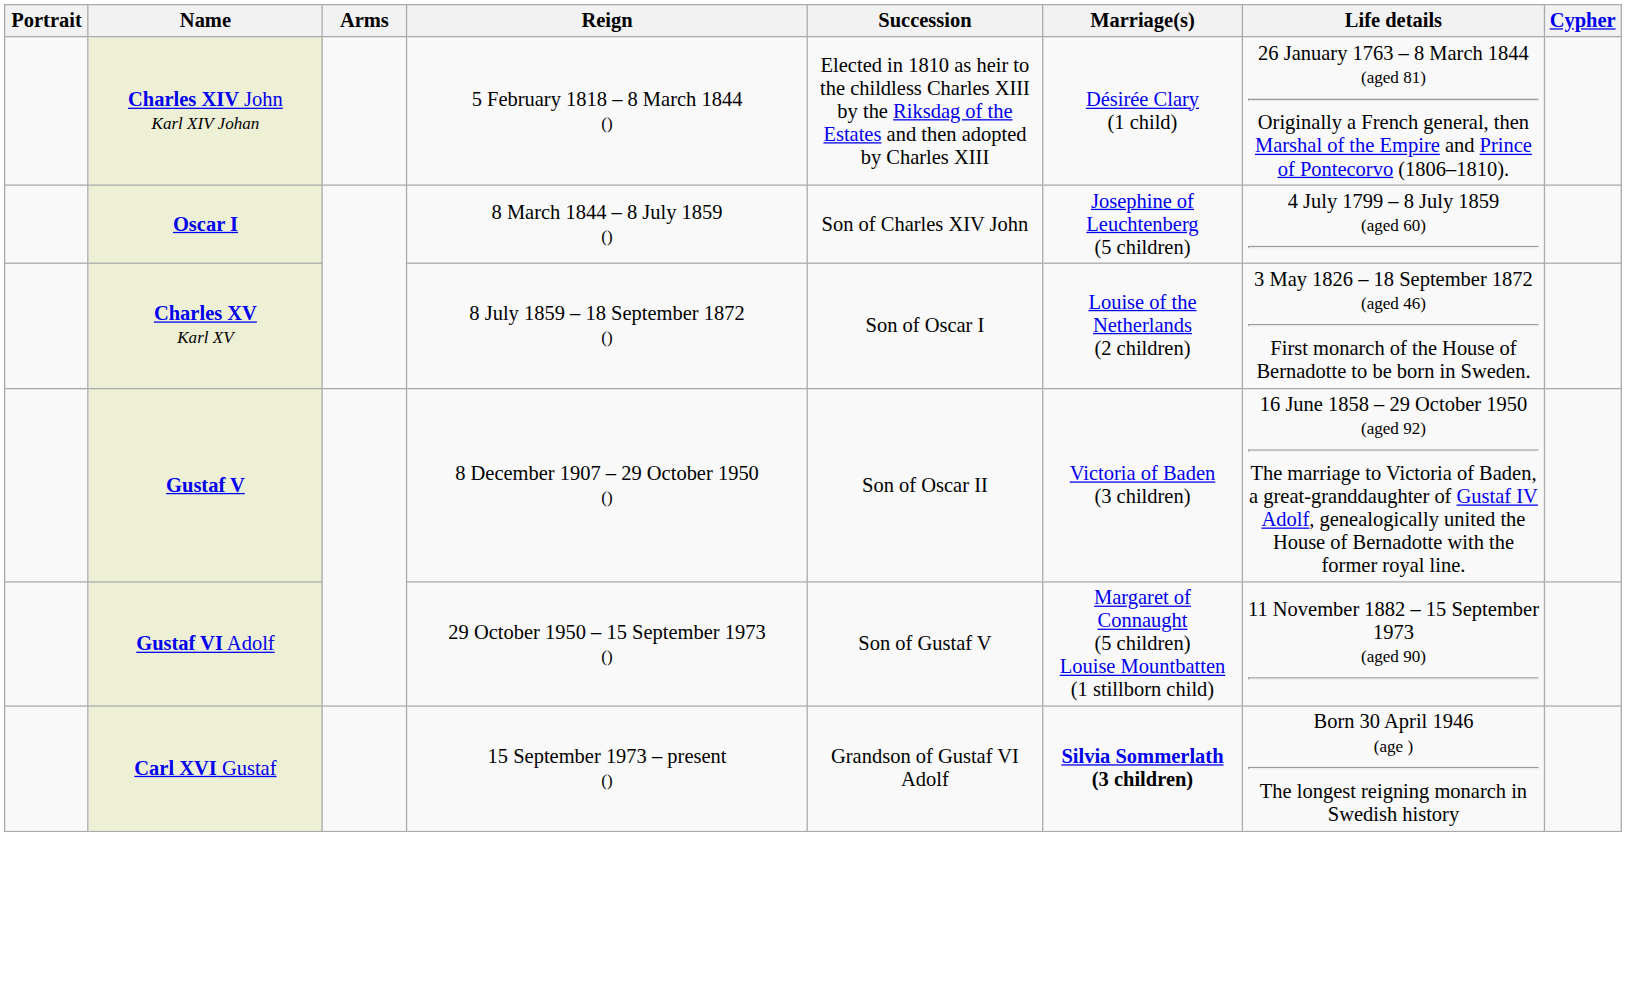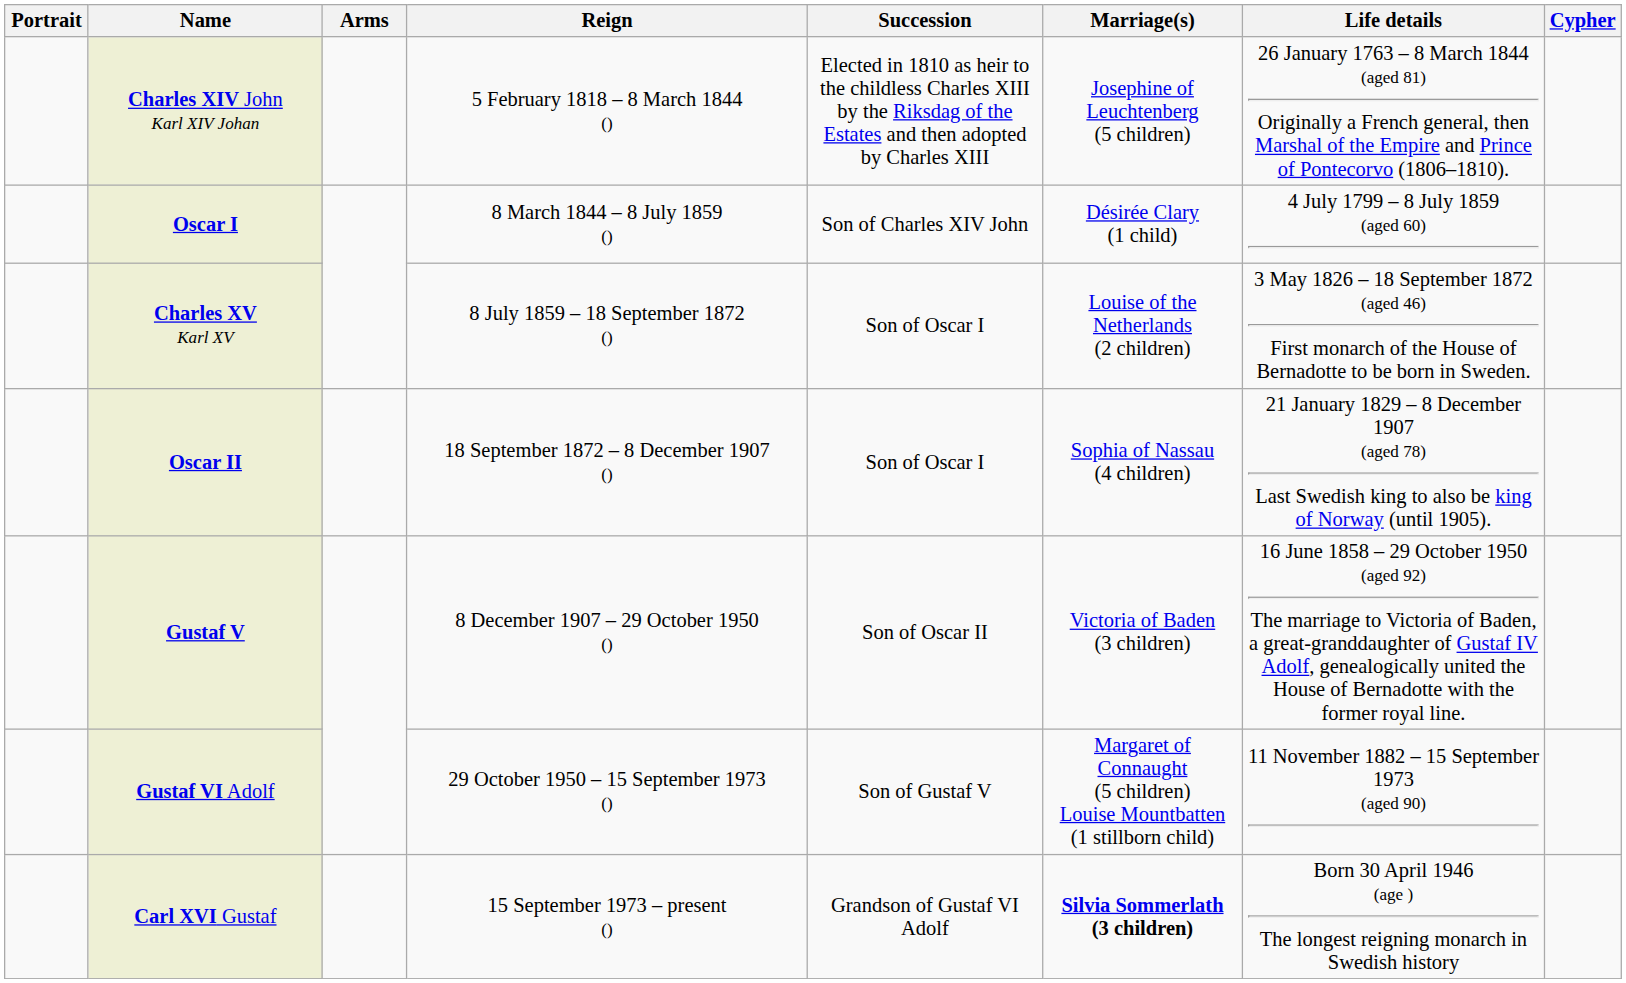 <table class="wikitable" style="text-align:center; width:100%;">
 <tr>
 <th width="5%">Portrait</th>
 <th width="14%">Name</th>
 <th width="5%">Arms</th>
 <th width="24%">Reign</th>
 <th width="14%">Succession</th>
 <th width="12%">Marriage(s)</th>
 <th width="18%">Life details</th>
 <th width="3%"><a href='#'>Cypher</a></th>
 </tr>
 <tr>
 <td></td>
 <td style="background-color: #eef0d5"><a href='#'><strong>Charles XIV</strong> John</a><br><small><em>Karl XIV Johan</em></small></td>
 <td></td>
 <td>5 February 1818 – 8 March 1844<br><small>()</small></td>
 <td>Elected in 1810 as heir to the childless Charles XIII by the <a href='#'>Riksdag of the Estates</a> and then adopted by Charles XIII</td>
-<td><a href='#'>Désirée Clary</a><br>(1 child)</td>
+<td><a href='#'>Josephine of Leuchtenberg</a><br>(5 children)</td>
 <td>26 January 1763 – 8 March 1844<br><small>(aged 81)</small><hr>Originally a French general, then <a href='#'>Marshal of the Empire</a> and <a href='#'>Prince of Pontecorvo</a> (1806–1810).</td>
 <td></td>
 </tr>
 <tr>
 <td></td>
 <td style="background-color: #eef0d5"><strong><a href='#'>Oscar I</a></strong></td>
 <td rowspan=2></td>
 <td>8 March 1844 – 8 July 1859<br><small>()</small></td>
 <td>Son of Charles XIV John</td>
-<td><a href='#'>Josephine of Leuchtenberg</a><br>(5 children)</td>
+<td><a href='#'>Désirée Clary</a><br>(1 child)</td>
 <td>4 July 1799 – 8 July 1859<br><small>(aged 60)</small><hr></td>
 <td></td>
 </tr>
 <tr>
 <td></td>
 <td style="background-color: #eef0d5"><strong><a href='#'>Charles XV</a></strong><br><small><em>Karl XV</em></small></td>
 <td>8 July 1859 – 18 September 1872<br><small>()</small></td>
 <td>Son of Oscar I</td>
 <td><a href='#'>Louise of the Netherlands</a><br>(2 children)</td>
 <td>3 May 1826 – 18 September 1872<br><small>(aged 46)</small><hr>First monarch of the House of Bernadotte to be born in Sweden.</td>
+<td></td>
+</tr>
+<tr>
+<td></td>
+<td style="background-color: #eef0d5"><strong><a href='#'>Oscar II</a></strong></td>
+<td></td>
+<td>18 September 1872 – 8 December 1907<br><small>()</small></td>
+<td>Son of Oscar I</td>
+<td><a href='#'>Sophia of Nassau</a><br>(4 children)</td>
+<td>21 January 1829 – 8 December 1907<br><small>(aged 78)</small><hr>Last Swedish king to also be <a href='#'>king of Norway</a> (until 1905).</td>
 <td></td>
 </tr>
 <tr>
 <td></td>
 <td style="background-color: #eef0d5"><strong><a href='#'>Gustaf V</a></strong></td>
 <td rowspan=2></td>
 <td>8 December 1907 – 29 October 1950<br><small>()</small></td>
 <td>Son of Oscar II</td>
 <td><a href='#'>Victoria of Baden</a><br>(3 children)</td>
 <td>16 June 1858 – 29 October 1950<br><small>(aged 92)</small><hr>The marriage to Victoria of Baden, a great-granddaughter of <a href='#'>Gustaf IV Adolf</a>, genealogically united the House of Bernadotte with the former royal line.</td>
 <td></td>
 </tr>
 <tr>
 <td></td>
 <td style="background-color: #eef0d5"><a href='#'><strong>Gustaf VI</strong> Adolf</a></td>
 <td>29 October 1950 – 15 September 1973<br><small>()</small></td>
 <td>Son of Gustaf V</td>
 <td><a href='#'>Margaret of Connaught</a><br>(5 children)<br><a href='#'>Louise Mountbatten</a><br>(1 stillborn child)</td>
 <td>11 November 1882 – 15 September 1973<br><small>(aged 90)</small><hr></td>
 <td></td>
 </tr>
 <tr>
 <td></td>
 <td style="background-color: #eef0d5"><a href='#'><strong>Carl XVI</strong> Gustaf</a></td>
 <td></td>
 <td>15 September 1973 – present<br><small>()</small></td>
 <td>Grandson of Gustaf VI Adolf</td>
 <td><strong><a href='#'>Silvia Sommerlath</a><br>(3 children)</strong></td>
 <td>Born 30 April 1946<br><small>(age )</small><hr>The longest reigning monarch in Swedish history</td>
 <td></td>
 </tr>
 </table>
